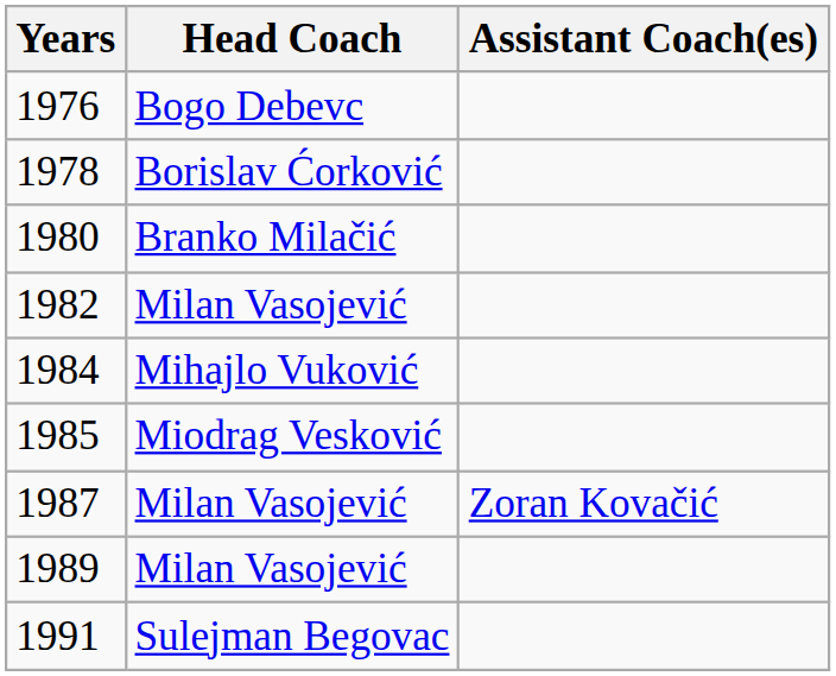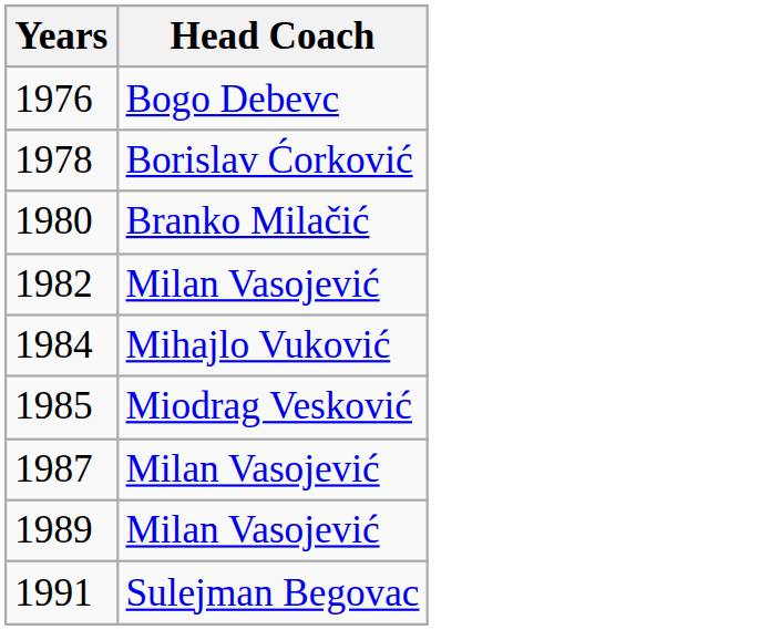 <table class="wikitable">
 <tr>
 <th>Years</th>
 <th>Head Coach</th>
-<th>Assistant Coach(es)</th>
 </tr>
 <tr>
 <td>1976</td>
 <td><a href='#'>Bogo Debevc</a></td>
-<td></td>
 </tr>
 <tr>
 <td>1978</td>
 <td><a href='#'>Borislav Ćorković</a></td>
-<td></td>
 </tr>
 <tr>
 <td>1980</td>
 <td><a href='#'>Branko Milačić</a></td>
-<td></td>
 </tr>
 <tr>
 <td>1982</td>
 <td><a href='#'>Milan Vasojević</a></td>
-<td></td>
 </tr>
 <tr>
 <td>1984</td>
 <td><a href='#'>Mihajlo Vuković</a></td>
-<td></td>
 </tr>
 <tr>
 <td>1985</td>
 <td><a href='#'>Miodrag Vesković</a></td>
-<td></td>
 </tr>
 <tr>
 <td>1987</td>
 <td><a href='#'>Milan Vasojević</a></td>
-<td><a href='#'>Zoran Kovačić</a></td>
 </tr>
 <tr>
 <td>1989</td>
 <td><a href='#'>Milan Vasojević</a></td>
-<td></td>
 </tr>
 <tr>
 <td>1991</td>
 <td><a href='#'>Sulejman Begovac</a></td>
-<td></td>
 </tr>
 </table>
